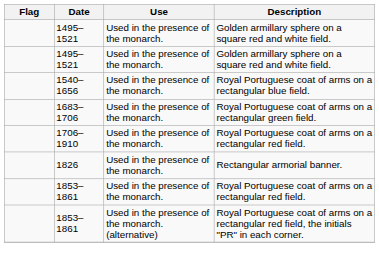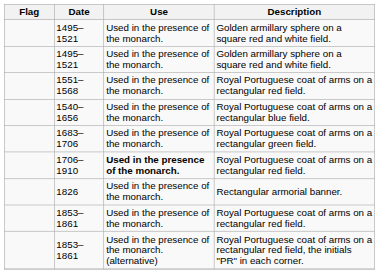 <table class="wikitable">
 <tr>
 <th width="110">Flag</th>
 <th width="100">Date</th>
 <th width="250">Use</th>
 <th width="400">Description</th>
 </tr>
 <tr>
 <td></td>
 <td>1495–1521</td>
 <td>Used in the presence of the monarch.</td>
 <td>Golden armillary sphere on a square red and white field.</td>
 </tr>
 <tr>
 <td></td>
 <td>1495–1521</td>
 <td>Used in the presence of the monarch.</td>
 <td>Golden armillary sphere on a square red and white field.</td>
 </tr>
 <tr>
 <td></td>
+<td>1551–1568</td>
+<td>Used in the presence of the monarch.</td>
+<td>Royal Portuguese coat of arms on a rectangular red field.</td>
+</tr>
+<tr>
+<td></td>
 <td>1540–1656</td>
 <td>Used in the presence of the monarch.</td>
 <td>Royal Portuguese coat of arms on a rectangular blue field.</td>
 </tr>
 <tr>
 <td></td>
 <td>1683–1706</td>
 <td>Used in the presence of the monarch.</td>
 <td>Royal Portuguese coat of arms on a rectangular green field.</td>
 </tr>
 <tr>
 <td></td>
 <td>1706–1910</td>
-<td>Used in the presence of the monarch.</td>
+<td><strong>Used in the presence of the monarch.</strong></td>
 <td>Royal Portuguese coat of arms on a rectangular red field.</td>
 </tr>
 <tr>
 <td></td>
 <td>1826</td>
 <td>Used in the presence of the monarch.</td>
 <td>Rectangular armorial banner.</td>
 </tr>
 <tr>
 <td></td>
 <td>1853–1861</td>
 <td>Used in the presence of the monarch.</td>
 <td>Royal Portuguese coat of arms on a rectangular red field.</td>
 </tr>
 <tr>
 <td></td>
 <td>1853–1861</td>
 <td>Used in the presence of the monarch. (alternative)</td>
 <td>Royal Portuguese coat of arms on a rectangular red field, the initials "PR" in each corner.</td>
 </tr>
 <tr>
 </tr>
 </table>
